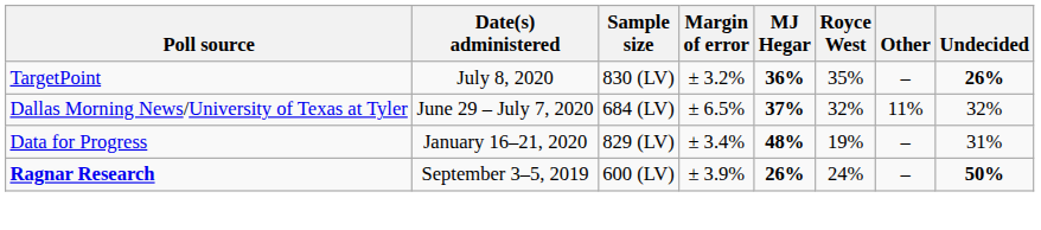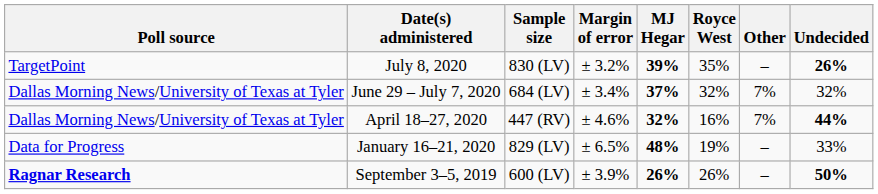 <table class="wikitable" style="font-size:90%;text-align:center;">
 <tr valign=bottom>
 <th>Poll source</th>
 <th>Date(s)<br>administered</th>
 <th>Sample<br>size</th>
 <th>Margin<br>of error</th>
 <th>MJ<br>Hegar</th>
 <th>Royce<br>West</th>
 <th>Other</th>
 <th>Undecided</th>
 </tr>
 <tr>
 <td style="text-align:left;"><a href='#'>TargetPoint</a></td>
 <td>July 8, 2020</td>
 <td>830 (LV)</td>
 <td>± 3.2%</td>
-<td><strong>36%</strong></td>
+<td><strong>39%</strong></td>
 <td>35%</td>
 <td>–</td>
 <td><strong>26%</strong></td>
 </tr>
 <tr>
 <td style="text-align:left;"><a href='#'>Dallas Morning News</a>/<a href='#'>University of Texas at Tyler</a></td>
 <td>June 29 – July 7, 2020</td>
 <td>684 (LV)</td>
-<td>± 6.5%</td>
+<td>± 3.4%</td>
 <td><strong>37%</strong></td>
 <td>32%</td>
-<td>11%</td>
+<td>7%</td>
 <td>32%</td>
+</tr>
+<tr>
+<td style="text-align:left;"><a href='#'>Dallas Morning News</a>/<a href='#'>University of Texas at Tyler</a></td>
+<td>April 18–27, 2020</td>
+<td>447 (RV)</td>
+<td>± 4.6%</td>
+<td><strong>32%</strong></td>
+<td>16%</td>
+<td>7%</td>
+<td><strong>44%</strong></td>
 </tr>
 <tr>
 <td style="text-align:left;"><a href='#'>Data for Progress</a></td>
 <td>January 16–21, 2020</td>
 <td>829 (LV)</td>
-<td>± 3.4%</td>
+<td>± 6.5%</td>
 <td><strong>48%</strong></td>
 <td>19%</td>
 <td>–</td>
-<td>31%</td>
+<td>33%</td>
 </tr>
 <tr>
 <td style="text-align:left;"><strong><a href='#'>Ragnar Research</a></strong></td>
 <td>September 3–5, 2019</td>
 <td>600 (LV)</td>
 <td>± 3.9%</td>
 <td><strong>26%</strong></td>
-<td>24%</td>
+<td>26%</td>
 <td>–</td>
 <td><strong>50%</strong></td>
 </tr>
 </table>
